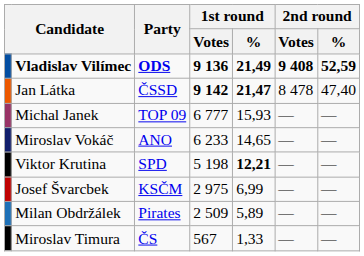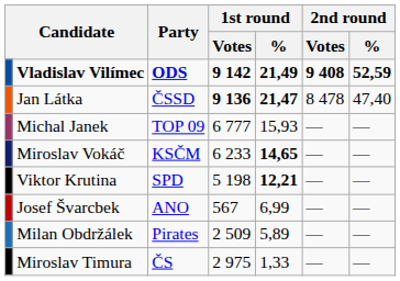 <table class="wikitable sortable">
 <tr>
 <th colspan="2" rowspan="2">Candidate</th>
 <th rowspan="2">Party</th>
 <th colspan="2">1st round</th>
 <th colspan="2">2nd round</th>
 </tr>
 <tr>
 <th>Votes</th>
 <th>%</th>
 <th>Votes</th>
 <th>%</th>
 </tr>
 <tr>
 <td style="background-color:#034EA2;"></td>
 <td><strong>Vladislav Vilímec</strong></td>
 <td><a href='#'><strong>ODS</strong></a></td>
-<td><strong>9 136</strong></td>
+<td><strong>9 142</strong></td>
 <td><strong>21,49</strong></td>
 <td><strong>9 408</strong></td>
 <td><strong>52,59</strong></td>
 </tr>
 <tr>
 <td style="background-color:#EC5800;"></td>
 <td>Jan Látka</td>
 <td><a href='#'>ČSSD</a></td>
-<td><strong>9 142</strong></td>
+<td><strong>9 136</strong></td>
 <td><strong>21,47</strong></td>
 <td>8 478</td>
 <td>47,40</td>
 </tr>
 <tr>
 <td style="background-color:#993366;"></td>
 <td>Michal Janek</td>
 <td><a href='#'>TOP 09</a></td>
 <td>6 777</td>
 <td>15,93</td>
 <td>—</td>
 <td>—</td>
 </tr>
 <tr>
 <td style="background-color:#111E6C;"></td>
 <td>Miroslav Vokáč</td>
-<td><a href='#'>ANO</a></td>
+<td><a href='#'>KSČM</a></td>
 <td>6 233</td>
-<td>14,65</td>
+<td><strong>14,65</strong></td>
 <td>—</td>
 <td>—</td>
 </tr>
 <tr>
 <td style="background-color:#000000;"></td>
 <td>Viktor Krutina</td>
 <td><a href='#'>SPD</a></td>
 <td>5 198</td>
 <td><strong>12,21</strong></td>
 <td>—</td>
 <td>—</td>
 </tr>
 <tr>
 <td style="background-color:#bf0202;"></td>
 <td>Josef Švarcbek</td>
-<td><a href='#'>KSČM</a></td>
-<td>2 975</td>
+<td><a href='#'>ANO</a></td>
+<td>567</td>
 <td>6,99</td>
 <td>—</td>
 <td>—</td>
 </tr>
 <tr>
 <td style="background-color:#1D70B7;"></td>
 <td>Milan Obdržálek</td>
 <td><a href='#'>Pirates</a></td>
 <td>2 509</td>
 <td>5,89</td>
 <td>—</td>
 <td>—</td>
 </tr>
 <tr>
 <td style="background-color:#000000;"></td>
 <td>Miroslav Timura</td>
 <td><a href='#'>ČS</a></td>
-<td>567</td>
+<td>2 975</td>
 <td>1,33</td>
 <td>—</td>
 <td>—</td>
 </tr>
 </table>
